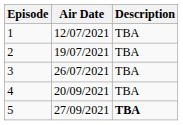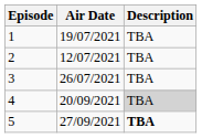 <table class="wikitable">
 <tr>
 <th>Episode</th>
 <th>Air Date</th>
 <th>Description</th>
 </tr>
 <tr>
 <td>1</td>
-<td>12/07/2021</td>
+<td>19/07/2021</td>
 <td>TBA</td>
 </tr>
 <tr>
 <td>2</td>
-<td>19/07/2021</td>
+<td>12/07/2021</td>
 <td>TBA</td>
 </tr>
 <tr>
 <td>3</td>
 <td>26/07/2021</td>
 <td>TBA</td>
 </tr>
 <tr>
 <td>4</td>
 <td>20/09/2021</td>
-<td>TBA</td>
+<td style="background: lightgrey;">TBA</td>
 </tr>
 <tr>
 <td>5</td>
 <td>27/09/2021</td>
 <td><strong>TBA</strong></td>
 </tr>
 </table>
